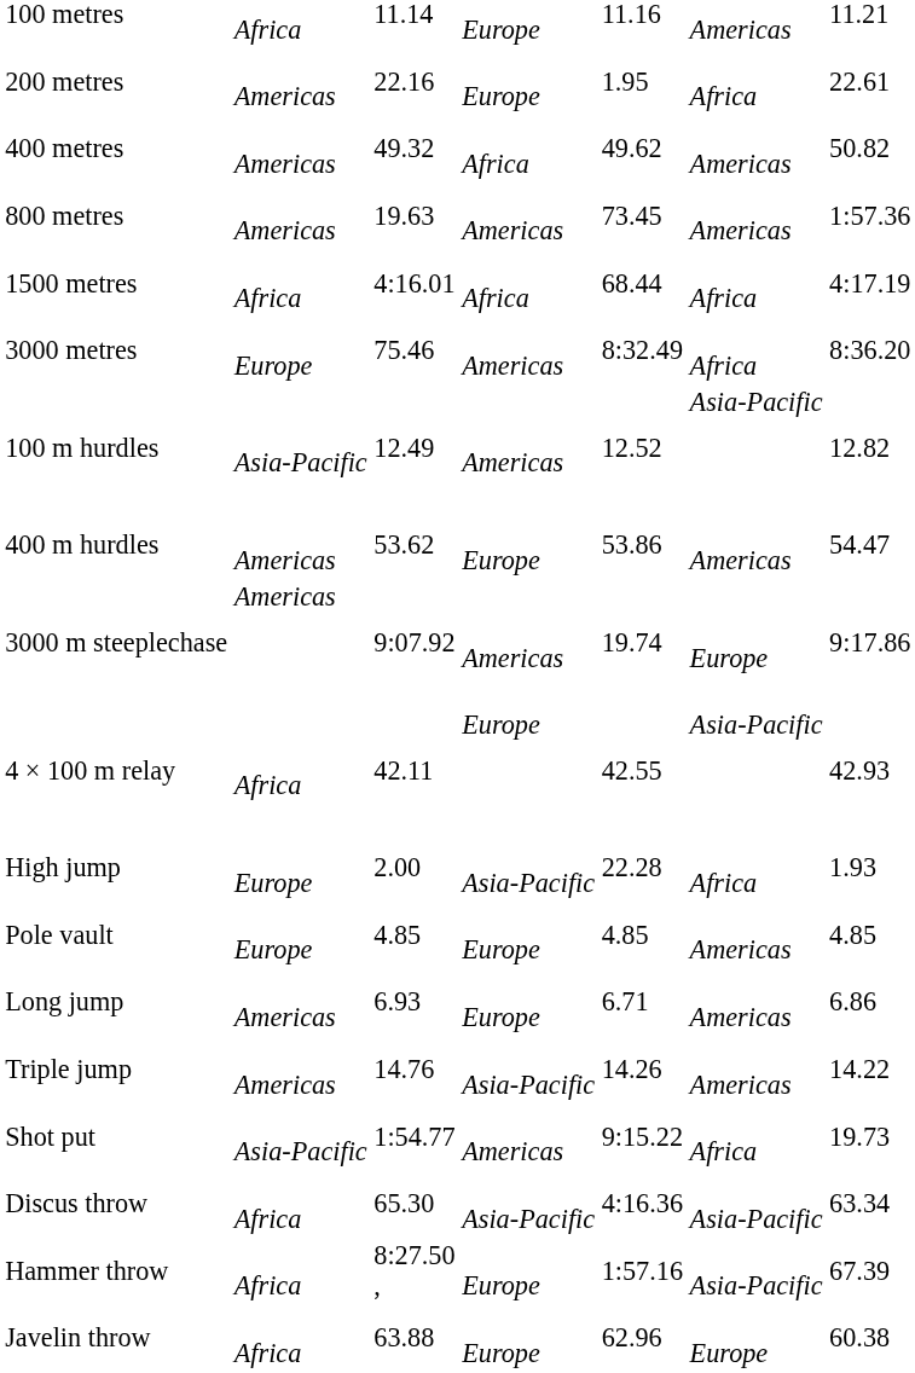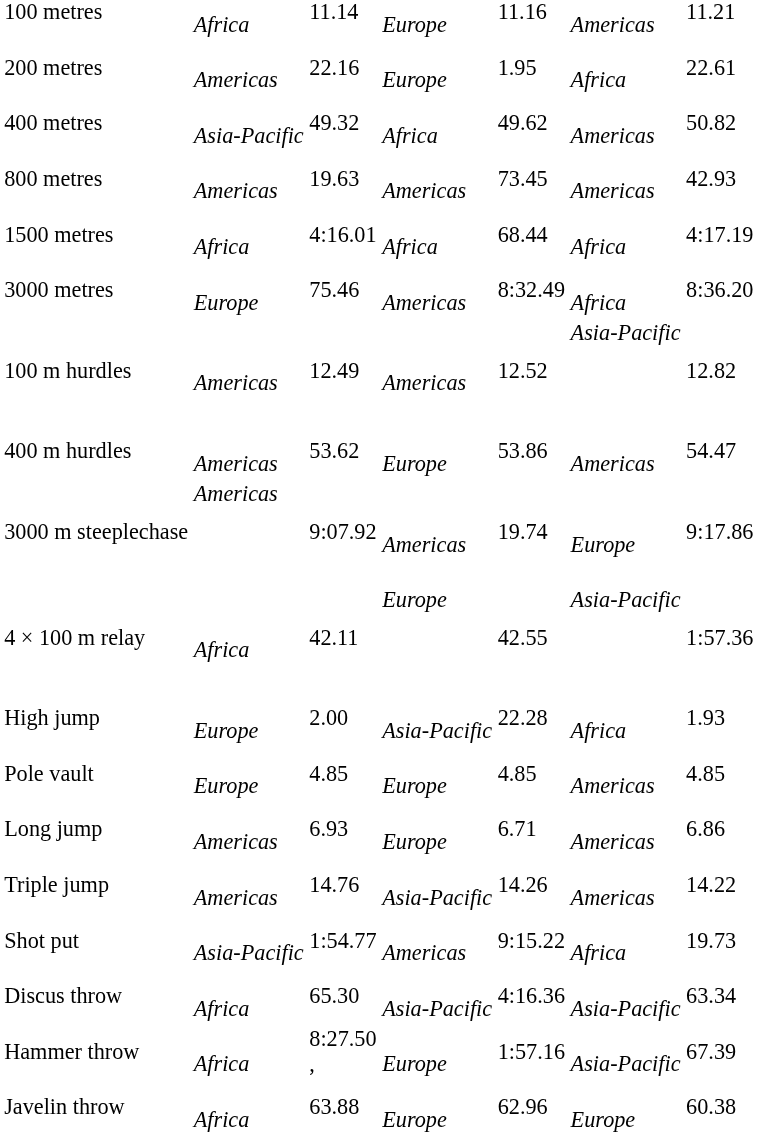 <table>
 <tr>
 <td>100 metres <br></td>
 <td> <br><em>Africa</em></td>
 <td>11.14</td>
 <td>  <br><em>Europe</em></td>
 <td>11.16</td>
 <td>  <br><em>Americas</em></td>
 <td>11.21</td>
 </tr>
 <tr>
 <td>200 metres <br></td>
 <td>  <br><em>Americas</em></td>
 <td>22.16</td>
 <td>  <br><em>Europe</em></td>
 <td>1.95</td>
 <td> <br><em>Africa</em></td>
 <td>22.61</td>
 </tr>
 <tr>
 <td>400 metres <br></td>
-<td> <br><em>Americas</em></td>
+<td> <br><em>Asia-Pacific</em></td>
 <td>49.32</td>
 <td>  <br><em>Africa</em></td>
 <td>49.62<br><strong></strong></td>
 <td>  <br><em>Americas</em></td>
 <td>50.82</td>
 </tr>
 <tr>
 <td>800 metres <br></td>
 <td> <br><em>Americas</em></td>
 <td>19.63</td>
 <td>  <br><em>Americas</em></td>
 <td>73.45</td>
 <td>  <br><em>Americas</em></td>
-<td>1:57.36</td>
+<td>42.93<br></td>
 </tr>
 <tr>
 <td>1500 metres <br></td>
 <td> <br><em>Africa</em></td>
 <td>4:16.01</td>
 <td>  <br><em>Africa</em></td>
 <td>68.44</td>
 <td>  <br><em>Africa</em></td>
 <td>4:17.19</td>
 </tr>
 <tr>
 <td>3000 metres<br></td>
 <td> <br><em> 	Europe</em></td>
 <td>75.46 <br> <strong></strong></td>
 <td>  <br><em>Americas</em></td>
 <td>8:32.49<br></td>
 <td>  <br><em>Africa</em></td>
 <td>8:36.20<br></td>
 </tr>
 <tr>
 <td>100 m hurdles <br></td>
-<td> <br><em>Asia-Pacific</em></td>
+<td> <br><em>Americas</em></td>
 <td>12.49</td>
 <td>  <br><em>Americas</em></td>
 <td>12.52</td>
 <td><em>Asia-Pacific</em> <br>  <br> <br>  <br></td>
 <td>12.82</td>
 </tr>
 <tr>
 <td>400 m hurdles <br></td>
 <td> <br><em>Americas</em></td>
 <td>53.62</td>
 <td>  <br><em>Europe</em></td>
 <td>53.86</td>
 <td>  <br><em>Americas</em></td>
 <td>54.47<br></td>
 </tr>
 <tr>
 <td>3000 m steeplechase <br></td>
 <td><em>Americas</em><br>  <br> <br>  <br></td>
 <td>9:07.92<br><strong></strong></td>
 <td>  <br><em>Americas</em></td>
 <td>19.74<br></td>
 <td>  <br><em>Europe</em></td>
 <td>9:17.86</td>
 </tr>
 <tr>
 <td>4 × 100 m relay <br></td>
 <td>  <br><em>Africa</em></td>
 <td>42.11</td>
 <td><em>Europe</em> <br>  <br> <br>  <br></td>
 <td>42.55</td>
 <td><em>Asia-Pacific</em> <br>  <br> <br>  <br></td>
-<td>42.93<br></td>
+<td>1:57.36</td>
 </tr>
 <tr>
 <td>High jump <br></td>
 <td> <br><em>Europe</em></td>
 <td>2.00</td>
 <td> <br><em>Asia-Pacific</em></td>
 <td>22.28</td>
 <td> <br><em>Africa</em></td>
 <td>1.93</td>
 </tr>
 <tr>
 <td>Pole vault <br></td>
 <td> <br><em>Europe</em></td>
 <td>4.85<br><strong></strong></td>
 <td> <br><em>Europe</em></td>
 <td>4.85<br><strong></strong></td>
 <td> <br><em>Americas</em></td>
 <td>4.85<br><strong></strong></td>
 </tr>
 <tr>
 <td>Long jump <br></td>
 <td> <br><em>Americas</em></td>
 <td>6.93<br><strong></strong></td>
 <td>  <br><em>Europe</em></td>
 <td>6.71</td>
 <td> <br><em>Americas</em></td>
 <td>6.86</td>
 </tr>
 <tr>
 <td>Triple jump <br></td>
 <td> <br><em>Americas</em></td>
 <td>14.76</td>
 <td> <br><em>Asia-Pacific</em></td>
 <td>14.26 	<br></td>
 <td> <br><em>Americas</em></td>
 <td>14.22</td>
 </tr>
 <tr>
 <td>Shot put <br></td>
 <td>  <br><em>Asia-Pacific</em></td>
 <td>1:54.77</td>
 <td> <br><em>Americas</em></td>
 <td>9:15.22</td>
 <td>  <br><em>Africa</em></td>
 <td>19.73</td>
 </tr>
 <tr>
 <td>Discus throw <br></td>
 <td>  <br><em>Africa</em></td>
 <td>65.30</td>
 <td> <br><em>Asia-Pacific</em></td>
 <td>4:16.36</td>
 <td>  <br><em>Asia-Pacific</em></td>
 <td>63.34</td>
 </tr>
 <tr>
 <td>Hammer throw <br></td>
 <td>  <br><em>Africa</em></td>
 <td>8:27.50 <br><strong></strong>, <strong></strong></td>
 <td>  <br><em>Europe</em></td>
 <td>1:57.16</td>
 <td>  <br><em>Asia-Pacific</em></td>
 <td>67.39</td>
 </tr>
 <tr>
 <td>Javelin throw <br></td>
 <td> <br><em>Africa</em></td>
 <td>63.88</td>
 <td>  <br><em>Europe</em></td>
 <td>62.96</td>
 <td> <br><em>Europe</em></td>
 <td>60.38</td>
 </tr>
 <tr>
 </tr>
 </table>
